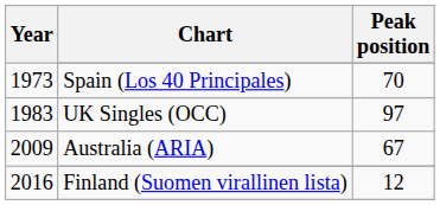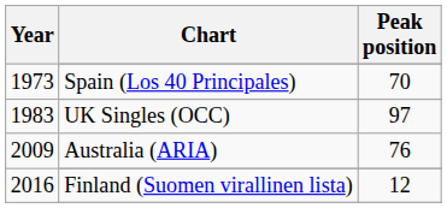 <table class="wikitable sortable">
 <tr>
 <th scope="col">Year</th>
 <th scope="col">Chart</th>
 <th scope="col">Peak<br>position</th>
 </tr>
 <tr>
 <td rowspan="4">1973<br></td>
 </tr>
 <tr>
 </tr>
 <tr>
 <td>Spain (<a href='#'>Los 40 Principales</a>)</td>
 <td align="center">70</td>
 </tr>
 <tr>
 </tr>
 <tr>
 <td>1983</td>
 <td>UK Singles (OCC)</td>
 <td style="text-align:center;">97</td>
 </tr>
 <tr>
 <td>2009</td>
 <td>Australia (<a href='#'>ARIA</a>)</td>
-<td style="text-align:center;">67</td>
+<td style="text-align:center;">76</td>
 </tr>
 <tr>
 <td rowspan="11">2016<br></td>
 </tr>
 <tr>
 </tr>
 <tr>
 <td>Finland (<a href='#'>Suomen virallinen lista</a>)</td>
 <td style="text-align:center;">12</td>
 </tr>
 <tr>
 </tr>
 <tr>
 </tr>
 <tr>
 </tr>
 <tr>
 </tr>
 <tr>
 </tr>
 <tr>
 </tr>
 <tr>
 </tr>
 </table>
